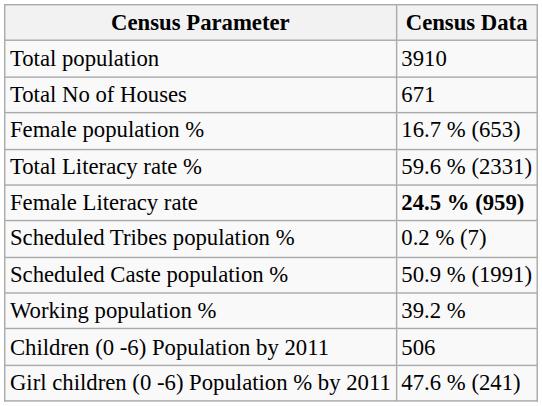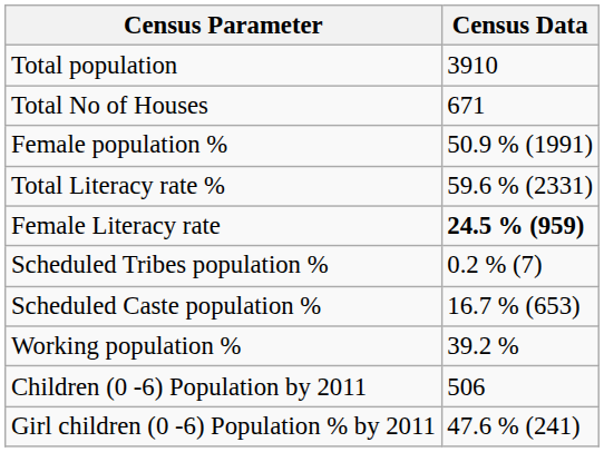 <table class="wikitable">
 <tr>
 <th>Census Parameter</th>
 <th>Census Data</th>
 </tr>
 <tr>
 <td>Total population</td>
 <td>3910</td>
 </tr>
 <tr>
 <td>Total No of Houses</td>
 <td>671</td>
 </tr>
 <tr>
 <td>Female population %</td>
-<td>16.7 % (653)</td>
+<td>50.9 % (1991)</td>
 </tr>
 <tr>
 <td>Total Literacy rate %</td>
 <td>59.6 % (2331)</td>
 </tr>
 <tr>
 <td>Female Literacy rate</td>
 <td><strong>24.5 % (959)</strong></td>
 </tr>
 <tr>
 <td>Scheduled Tribes population %</td>
 <td>0.2 % (7)</td>
 </tr>
 <tr>
 <td>Scheduled Caste population %</td>
-<td>50.9 % (1991)</td>
+<td>16.7 % (653)</td>
 </tr>
 <tr>
 <td>Working population %</td>
 <td>39.2 %</td>
 </tr>
 <tr>
 <td>Children (0 -6) Population by 2011</td>
 <td>506</td>
 </tr>
 <tr>
 <td>Girl children (0 -6) Population % by 2011</td>
 <td>47.6 % (241)</td>
 </tr>
 </table>
